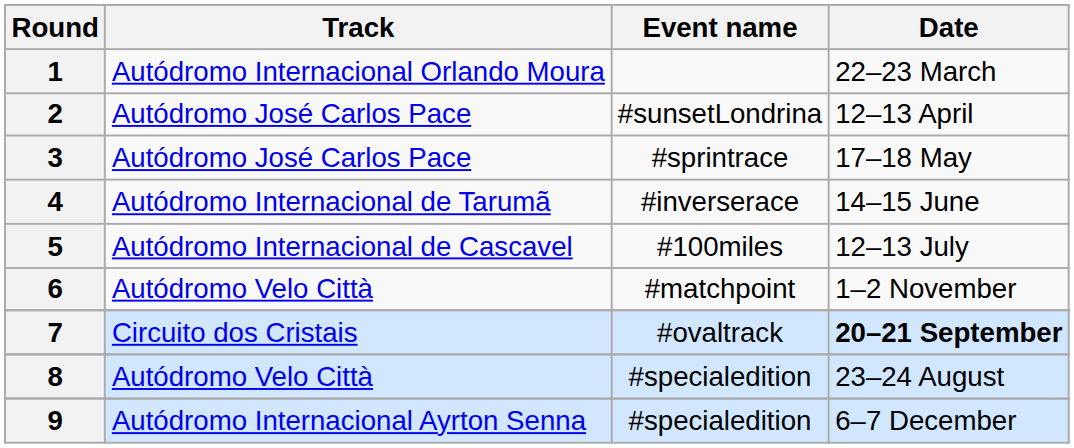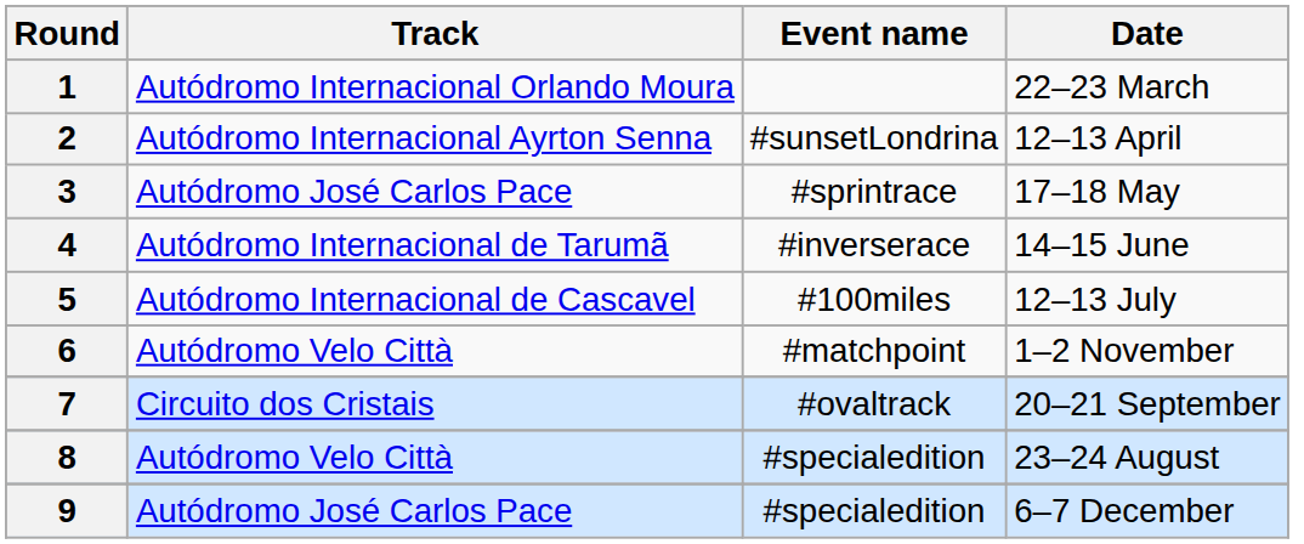 <table class="wikitable" style="font-size: 90%">
 <tr>
 <th>Round</th>
 <th>Track</th>
 <th>Event name</th>
 <th>Date</th>
 </tr>
 <tr>
 <th>1</th>
 <td> <a href='#'>Autódromo Internacional Orlando Moura</a> <br></td>
 <td></td>
 <td>22–23 March</td>
 </tr>
 <tr>
 <th>2</th>
-<td> <a href='#'>Autódromo José Carlos Pace</a><br></td>
+<td> <a href='#'>Autódromo Internacional Ayrton Senna</a><br></td>
 <td align="center">#sunsetLondrina</td>
 <td>12–13 April</td>
 </tr>
 <tr>
 <th>3</th>
 <td> <a href='#'>Autódromo José Carlos Pace</a><br></td>
 <td align="center">#sprintrace</td>
 <td>17–18 May</td>
 </tr>
 <tr>
 <th>4</th>
 <td> <a href='#'>Autódromo Internacional de Tarumã</a><br></td>
 <td align="center">#inverserace</td>
 <td>14–15 June</td>
 </tr>
 <tr>
 <th>5</th>
 <td> <a href='#'>Autódromo Internacional de Cascavel</a><br></td>
 <td align="center">#100miles</td>
 <td>12–13 July</td>
 </tr>
 <tr>
 <th>6</th>
 <td> <a href='#'>Autódromo Velo Città</a><br></td>
 <td align="center">#matchpoint</td>
 <td>1–2 November</td>
 </tr>
 <tr>
 </tr>
 <tr style="background:#D0E7FF;">
 <th>7</th>
 <td> <a href='#'>Circuito dos Cristais</a><br></td>
 <td align="center">#ovaltrack</td>
-<td><strong>20–21 September</strong></td>
+<td>20–21 September</td>
 </tr>
 <tr>
 </tr>
 <tr style="background:#D0E7FF;">
 <th>8</th>
 <td> <a href='#'>Autódromo Velo Città</a><br></td>
 <td align="center">#specialedition</td>
 <td>23–24 August</td>
 </tr>
 <tr>
 </tr>
 <tr style="background:#D0E7FF;">
 <th>9</th>
-<td> <a href='#'>Autódromo Internacional Ayrton Senna</a><br></td>
+<td> <a href='#'>Autódromo José Carlos Pace</a><br></td>
 <td align="center">#specialedition</td>
 <td>6–7 December</td>
 </tr>
 </table>
